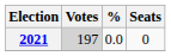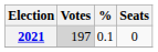 <table class=wikitable style="text-align: right;">
 <tr>
 <th>Election</th>
 <th>Votes</th>
 <th>%</th>
 <th>Seats</th>
 </tr>
 <tr>
 <th><a href='#'>2021</a></th>
 <td style="background: lightgrey;">197</td>
-<td>0.0</td>
+<td>0.1</td>
 <td style="text-align:center;">0</td>
 </tr>
 <tr>
 </tr>
 </table>
